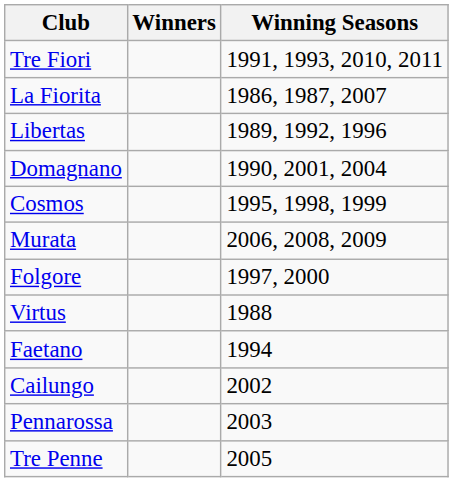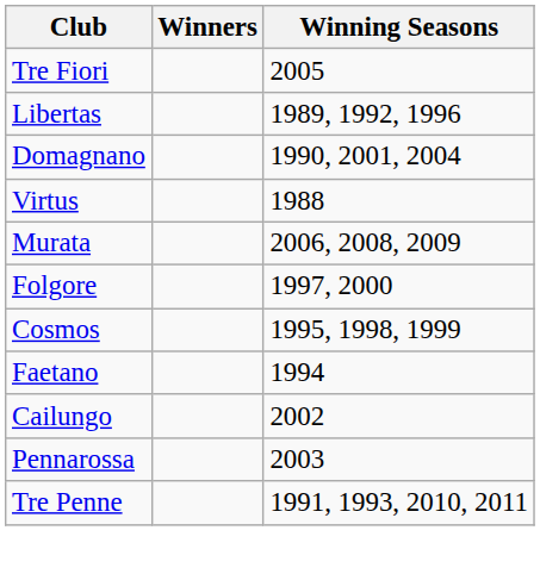 <table class="wikitable">
 <tr>
 <th>Club</th>
 <th>Winners</th>
 <th>Winning Seasons</th>
 </tr>
 <tr>
 <td><a href='#'>Tre Fiori</a></td>
 <td></td>
-<td>1991, 1993, 2010, 2011</td>
-</tr>
-<tr>
-<td><a href='#'>La Fiorita</a></td>
-<td></td>
-<td>1986, 1987, 2007</td>
+<td>2005</td>
 </tr>
 <tr>
 <td><a href='#'>Libertas</a></td>
 <td></td>
 <td>1989, 1992, 1996</td>
 </tr>
 <tr>
 <td><a href='#'>Domagnano</a></td>
 <td></td>
 <td>1990, 2001, 2004</td>
 </tr>
 <tr>
-<td><a href='#'>Cosmos</a></td>
+<td><a href='#'>Virtus</a></td>
 <td></td>
-<td>1995, 1998, 1999</td>
+<td>1988</td>
 </tr>
 <tr>
 <td><a href='#'>Murata</a></td>
 <td></td>
 <td>2006, 2008, 2009</td>
 </tr>
 <tr>
 <td><a href='#'>Folgore</a></td>
 <td></td>
 <td>1997, 2000</td>
 </tr>
 <tr>
-<td><a href='#'>Virtus</a></td>
+<td><a href='#'>Cosmos</a></td>
 <td></td>
-<td>1988</td>
+<td>1995, 1998, 1999</td>
 </tr>
 <tr>
 <td><a href='#'>Faetano</a></td>
 <td></td>
 <td>1994</td>
 </tr>
 <tr>
 <td><a href='#'>Cailungo</a></td>
 <td></td>
 <td>2002</td>
 </tr>
 <tr>
 <td><a href='#'>Pennarossa</a></td>
 <td></td>
 <td>2003</td>
 </tr>
 <tr>
 <td><a href='#'>Tre Penne</a></td>
 <td></td>
-<td>2005</td>
+<td>1991, 1993, 2010, 2011</td>
 </tr>
 </table>
